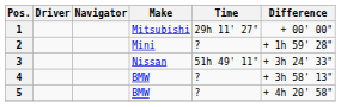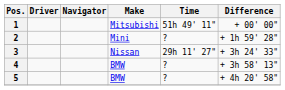 <table class="wikitable" style="font-size:97%;">
 <tr>
 <th>Pos.</th>
 <th>Driver</th>
 <th>Navigator</th>
 <th>Make</th>
 <th>Time</th>
 <th>Difference</th>
 </tr>
 <tr>
 <th>1</th>
 <td></td>
 <td></td>
 <td><a href='#'>Mitsubishi</a></td>
-<td>29h 11' 27"</td>
+<td>51h 49' 11"</td>
 <td align=right>+ 00' 00"</td>
 </tr>
 <tr>
 <th>2</th>
 <td></td>
 <td></td>
 <td><a href='#'>Mini</a></td>
 <td>?</td>
 <td align=right>+ 1h 59' 28"</td>
 </tr>
 <tr>
 <th>3</th>
 <td></td>
 <td></td>
 <td><a href='#'>Nissan</a></td>
-<td>51h 49' 11"</td>
+<td>29h 11' 27"</td>
 <td align=right>+ 3h 24' 33"</td>
 </tr>
 <tr>
 <th>4</th>
 <td></td>
 <td></td>
 <td><a href='#'>BMW</a></td>
 <td>?</td>
 <td align=right>+ 3h 58' 13"</td>
 </tr>
 <tr>
 <th>5</th>
 <td></td>
 <td></td>
 <td><a href='#'>BMW</a></td>
 <td>?</td>
 <td align=right>+ 4h 20' 58"</td>
 </tr>
 <tr>
 </tr>
 </table>
